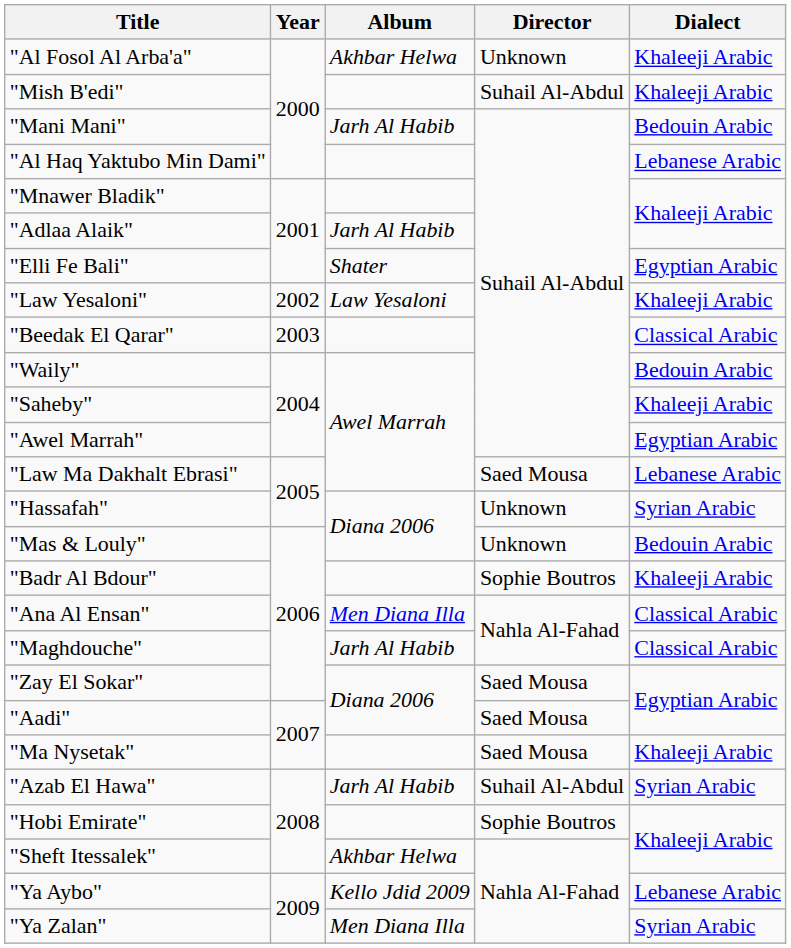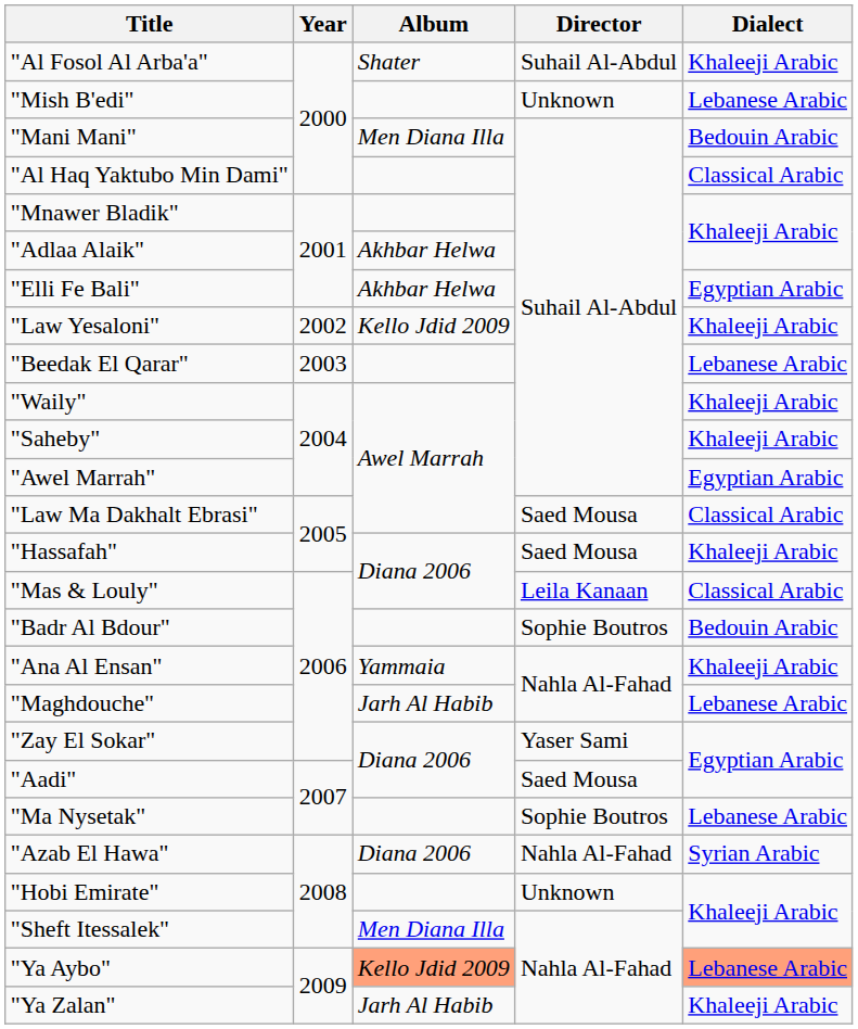 <table class="wikitable plainrowheaders">
 <tr>
 <th scope="col">Title</th>
 <th scope="col">Year</th>
 <th scope="col">Album</th>
 <th scope="col">Director</th>
 <th scope="col">Dialect</th>
 </tr>
 <tr>
 <td>"Al Fosol Al Arba'a"</td>
 <td rowspan="4">2000</td>
-<td><em>Akhbar Helwa</em></td>
-<td>Unknown</td>
+<td><em>Shater</em></td>
+<td>Suhail Al-Abdul</td>
 <td><a href='#'>Khaleeji Arabic</a></td>
 </tr>
 <tr>
 <td>"Mish B'edi"</td>
 <td></td>
-<td>Suhail Al-Abdul</td>
-<td><a href='#'>Khaleeji Arabic</a></td>
+<td>Unknown</td>
+<td><a href='#'>Lebanese Arabic</a></td>
 </tr>
 <tr>
 <td>"Mani Mani"</td>
-<td><em>Jarh Al Habib</em></td>
+<td><em>Men Diana Illa</em></td>
 <td rowspan="10">Suhail Al-Abdul</td>
 <td><a href='#'>Bedouin Arabic</a></td>
 </tr>
 <tr>
 <td>"Al Haq Yaktubo Min Dami"</td>
 <td></td>
-<td><a href='#'>Lebanese Arabic</a></td>
+<td><a href='#'>Classical Arabic</a></td>
 </tr>
 <tr>
 <td>"Mnawer Bladik"</td>
 <td rowspan="3">2001</td>
 <td></td>
 <td rowspan="2"><a href='#'>Khaleeji Arabic</a></td>
 </tr>
 <tr>
 <td>"Adlaa Alaik"</td>
-<td><em>Jarh Al Habib</em></td>
+<td><em>Akhbar Helwa</em></td>
 </tr>
 <tr>
 <td>"Elli Fe Bali"</td>
-<td><em>Shater</em></td>
+<td><em>Akhbar Helwa</em></td>
 <td><a href='#'>Egyptian Arabic</a></td>
 </tr>
 <tr>
 <td>"Law Yesaloni"</td>
 <td>2002</td>
-<td><em>Law Yesaloni</em></td>
+<td><em>Kello Jdid 2009</em></td>
 <td><a href='#'>Khaleeji Arabic</a></td>
 </tr>
 <tr>
 <td>"Beedak El Qarar"</td>
 <td>2003</td>
 <td></td>
-<td><a href='#'>Classical Arabic</a></td>
+<td><a href='#'>Lebanese Arabic</a></td>
 </tr>
 <tr>
 <td>"Waily"</td>
 <td rowspan="3">2004</td>
 <td rowspan="4"><em>Awel Marrah</em></td>
-<td><a href='#'>Bedouin Arabic</a></td>
+<td><a href='#'>Khaleeji Arabic</a></td>
 </tr>
 <tr>
 <td>"Saheby"</td>
 <td><a href='#'>Khaleeji Arabic</a></td>
 </tr>
 <tr>
 <td>"Awel Marrah"</td>
 <td><a href='#'>Egyptian Arabic</a></td>
 </tr>
 <tr>
 <td>"Law Ma Dakhalt Ebrasi"</td>
 <td rowspan="2">2005</td>
 <td>Saed Mousa</td>
-<td><a href='#'>Lebanese Arabic</a></td>
+<td><a href='#'>Classical Arabic</a></td>
 </tr>
 <tr>
 <td>"Hassafah"</td>
 <td rowspan="2"><em>Diana 2006</em></td>
-<td>Unknown</td>
-<td><a href='#'>Syrian Arabic</a></td>
+<td>Saed Mousa</td>
+<td><a href='#'>Khaleeji Arabic</a></td>
 </tr>
 <tr>
 <td>"Mas & Louly"</td>
 <td rowspan="5">2006</td>
-<td>Unknown</td>
-<td><a href='#'>Bedouin Arabic</a></td>
+<td><a href='#'>Leila Kanaan</a></td>
+<td><a href='#'>Classical Arabic</a></td>
 </tr>
 <tr>
 <td>"Badr Al Bdour"</td>
 <td></td>
 <td>Sophie Boutros</td>
-<td><a href='#'>Khaleeji Arabic</a></td>
+<td><a href='#'>Bedouin Arabic</a></td>
 </tr>
 <tr>
 <td>"Ana Al Ensan"</td>
-<td><em><a href='#'>Men Diana Illa</a></em></td>
+<td><em>Yammaia</em></td>
 <td rowspan="2">Nahla Al-Fahad</td>
-<td><a href='#'>Classical Arabic</a></td>
+<td><a href='#'>Khaleeji Arabic</a></td>
 </tr>
 <tr>
 <td>"Maghdouche"</td>
 <td><em>Jarh Al Habib</em></td>
-<td><a href='#'>Classical Arabic</a></td>
+<td><a href='#'>Lebanese Arabic</a></td>
 </tr>
 <tr>
 <td>"Zay El Sokar"</td>
 <td rowspan="2"><em>Diana 2006</em></td>
-<td>Saed Mousa</td>
+<td>Yaser Sami</td>
 <td rowspan="2"><a href='#'>Egyptian Arabic</a></td>
 </tr>
 <tr>
 <td>"Aadi"</td>
 <td rowspan="2">2007</td>
 <td>Saed Mousa</td>
 </tr>
 <tr>
 <td>"Ma Nysetak"</td>
 <td></td>
-<td>Saed Mousa</td>
-<td><a href='#'>Khaleeji Arabic</a></td>
+<td>Sophie Boutros</td>
+<td><a href='#'>Lebanese Arabic</a></td>
 </tr>
 <tr>
 <td>"Azab El Hawa"</td>
 <td rowspan="3">2008</td>
-<td><em>Jarh Al Habib</em></td>
-<td>Suhail Al-Abdul</td>
+<td><em>Diana 2006</em></td>
+<td>Nahla Al-Fahad</td>
 <td><a href='#'>Syrian Arabic</a></td>
 </tr>
 <tr>
 <td>"Hobi Emirate"</td>
 <td></td>
-<td>Sophie Boutros</td>
+<td>Unknown</td>
 <td rowspan="2"><a href='#'>Khaleeji Arabic</a></td>
 </tr>
 <tr>
 <td>"Sheft Itessalek"</td>
-<td><em>Akhbar Helwa</em></td>
+<td><em><a href='#'>Men Diana Illa</a></em></td>
 <td rowspan="3">Nahla Al-Fahad</td>
 </tr>
 <tr>
 <td>"Ya Aybo"</td>
 <td rowspan="2">2009</td>
-<td><em>Kello Jdid 2009</em></td>
-<td><a href='#'>Lebanese Arabic</a></td>
+<td style="background: lightsalmon;"><em>Kello Jdid 2009</em></td>
+<td style="background: lightsalmon;"><a href='#'>Lebanese Arabic</a></td>
 </tr>
 <tr>
 <td>"Ya Zalan"</td>
-<td><em>Men Diana Illa</em></td>
-<td><a href='#'>Syrian Arabic</a></td>
+<td><em>Jarh Al Habib</em></td>
+<td><a href='#'>Khaleeji Arabic</a></td>
 </tr>
 </table>
